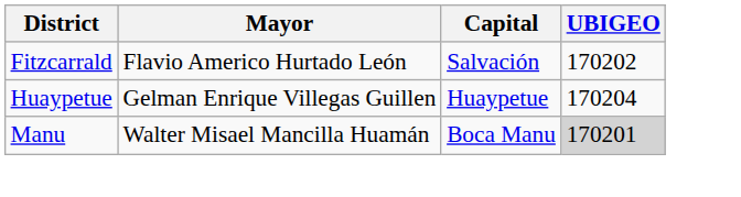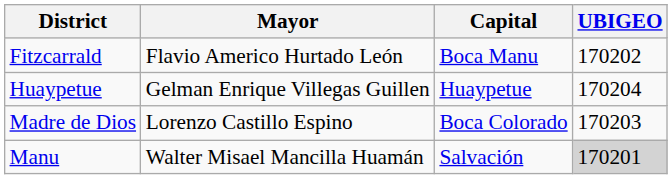 <table class="wikitable sortable">
 <tr>
 <th>District</th>
 <th>Mayor</th>
 <th>Capital</th>
 <th><a href='#'>UBIGEO</a></th>
 </tr>
 <tr>
 <td><a href='#'>Fitzcarrald</a></td>
 <td>Flavio Americo Hurtado León</td>
-<td><a href='#'>Salvación</a></td>
+<td><a href='#'>Boca Manu</a></td>
 <td>170202</td>
 </tr>
 <tr>
 <td><a href='#'>Huaypetue</a></td>
 <td>Gelman Enrique Villegas Guillen</td>
 <td><a href='#'>Huaypetue</a></td>
 <td>170204</td>
 </tr>
 <tr>
+<td><a href='#'>Madre de Dios</a></td>
+<td>Lorenzo Castillo Espino</td>
+<td><a href='#'>Boca Colorado</a></td>
+<td>170203</td>
+</tr>
+<tr>
 <td><a href='#'>Manu</a></td>
 <td>Walter Misael Mancilla Huamán</td>
-<td><a href='#'>Boca Manu</a></td>
+<td><a href='#'>Salvación</a></td>
 <td style="background: lightgrey;">170201</td>
 </tr>
 </table>
